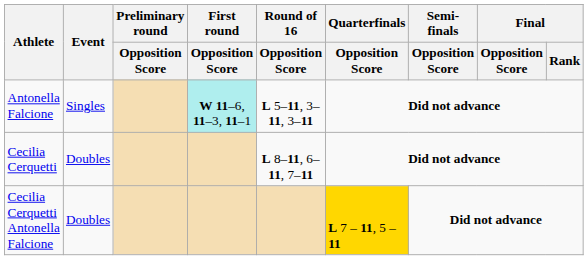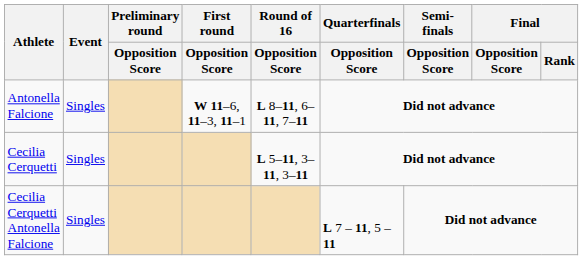 <table class="wikitable" border="1" style="font-size:90%">
 <tr>
 <th rowspan=2>Athlete</th>
 <th rowspan=2>Event</th>
 <th>Preliminary round</th>
 <th>First round</th>
 <th>Round of 16</th>
 <th>Quarterfinals</th>
 <th>Semi-finals</th>
 <th colspan=2>Final</th>
 </tr>
 <tr>
 <th>Opposition<br>Score</th>
 <th>Opposition<br>Score</th>
 <th>Opposition<br>Score</th>
 <th>Opposition<br>Score</th>
 <th>Opposition<br>Score</th>
 <th>Opposition<br>Score</th>
 <th>Rank</th>
 </tr>
 <tr>
 <td><a href='#'>Antonella Falcione</a></td>
 <td><a href='#'>Singles</a></td>
 <td bgcolor=wheat></td>
-<td align=center style="background: paleturquoise;"><br><strong>W</strong> <strong>11</strong>–6, <strong>11</strong>–3, <strong>11</strong>–1</td>
+<td align=center><br><strong>W</strong> <strong>11</strong>–6, <strong>11</strong>–3, <strong>11</strong>–1</td>
+<td align=center><br><strong>L</strong> 8–<strong>11</strong>, 6–<strong>11</strong>, 7–<strong>11</strong></td>
+<td align="center" colspan="7"><strong>Did not advance</strong></td>
+</tr>
+<tr>
+<td><a href='#'>Cecilia Cerquetti</a></td>
+<td><a href='#'>Singles</a></td>
+<td bgcolor=wheat></td>
+<td bgcolor=wheat></td>
 <td align=center><br><strong>L</strong> 5–<strong>11</strong>, 3–<strong>11</strong>, 3–<strong>11</strong></td>
 <td align="center" colspan="7"><strong>Did not advance</strong></td>
 </tr>
 <tr>
-<td><a href='#'>Cecilia Cerquetti</a></td>
-<td><a href='#'>Doubles</a></td>
-<td bgcolor=wheat></td>
-<td bgcolor=wheat></td>
-<td align=center><br><strong>L</strong> 8–<strong>11</strong>, 6–<strong>11</strong>, 7–<strong>11</strong></td>
-<td align="center" colspan="7"><strong>Did not advance</strong></td>
-</tr>
-<tr>
 <td><a href='#'>Cecilia Cerquetti</a><br><a href='#'>Antonella Falcione</a></td>
-<td><a href='#'>Doubles</a></td>
+<td><a href='#'>Singles</a></td>
 <td bgcolor=wheat></td>
 <td bgcolor=wheat></td>
 <td bgcolor=wheat></td>
-<td style="background: gold;"><br><br><strong>L</strong> 7 – <strong>11</strong>, 5 – <strong>11</strong></td>
+<td><br><br><strong>L</strong> 7 – <strong>11</strong>, 5 – <strong>11</strong></td>
 <td align="center" colspan="7"><strong>Did not advance</strong></td>
 </tr>
 </table>
